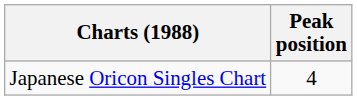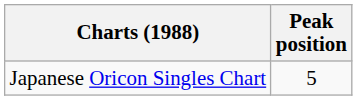 <table class="wikitable">
 <tr>
 <th>Charts (1988)</th>
 <th>Peak<br>position</th>
 </tr>
 <tr>
 <td>Japanese <a href='#'>Oricon Singles Chart</a></td>
-<td align="center">4</td>
+<td align="center">5</td>
 </tr>
 </table>
